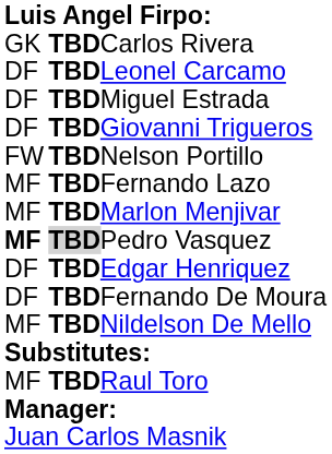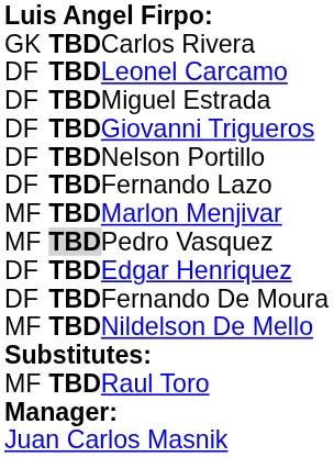 <table style="font-size: 90%" cellspacing="0" cellpadding="0">
 <tr>
 <td colspan="4"><strong>Luis Angel Firpo:</strong></td>
 </tr>
 <tr>
 <th width="25"></th>
 <th width="25"></th>
 </tr>
 <tr>
 <td>GK</td>
 <td><strong>TBD</strong></td>
 <td> Carlos Rivera</td>
 </tr>
 <tr>
 <td>DF</td>
 <td><strong>TBD</strong></td>
 <td> <a href='#'>Leonel Carcamo</a></td>
 </tr>
 <tr>
 <td>DF</td>
 <td><strong>TBD</strong></td>
 <td> Miguel Estrada</td>
 </tr>
 <tr>
 <td>DF</td>
 <td><strong>TBD</strong></td>
 <td> <a href='#'>Giovanni Trigueros</a></td>
 </tr>
 <tr>
-<td>FW</td>
+<td>DF</td>
 <td><strong>TBD</strong></td>
 <td> Nelson Portillo</td>
 </tr>
 <tr>
-<td>MF</td>
+<td>DF</td>
 <td><strong>TBD</strong></td>
 <td> Fernando Lazo</td>
 </tr>
 <tr>
 <td>MF</td>
 <td><strong>TBD</strong></td>
 <td> <a href='#'>Marlon Menjivar</a></td>
 </tr>
 <tr>
-<td><strong>MF</strong></td>
+<td>MF</td>
 <td style="background: lightgrey;"><strong>TBD</strong></td>
 <td> Pedro Vasquez</td>
 </tr>
 <tr>
 <td>DF</td>
 <td><strong>TBD</strong></td>
 <td> <a href='#'>Edgar Henriquez</a></td>
 </tr>
 <tr>
 <td>DF</td>
 <td><strong>TBD</strong></td>
 <td> Fernando De Moura</td>
 </tr>
 <tr>
 <td>MF</td>
 <td><strong>TBD</strong></td>
 <td> <a href='#'>Nildelson De Mello</a></td>
 </tr>
 <tr>
 <td colspan=3><strong>Substitutes:</strong></td>
 </tr>
 <tr>
 <td>MF</td>
 <td><strong>TBD</strong></td>
 <td> <a href='#'>Raul Toro</a></td>
 </tr>
 <tr>
 <td colspan=3><strong>Manager:</strong></td>
 </tr>
 <tr>
 <td colspan=4> <a href='#'>Juan Carlos Masnik</a></td>
 </tr>
 </table>
